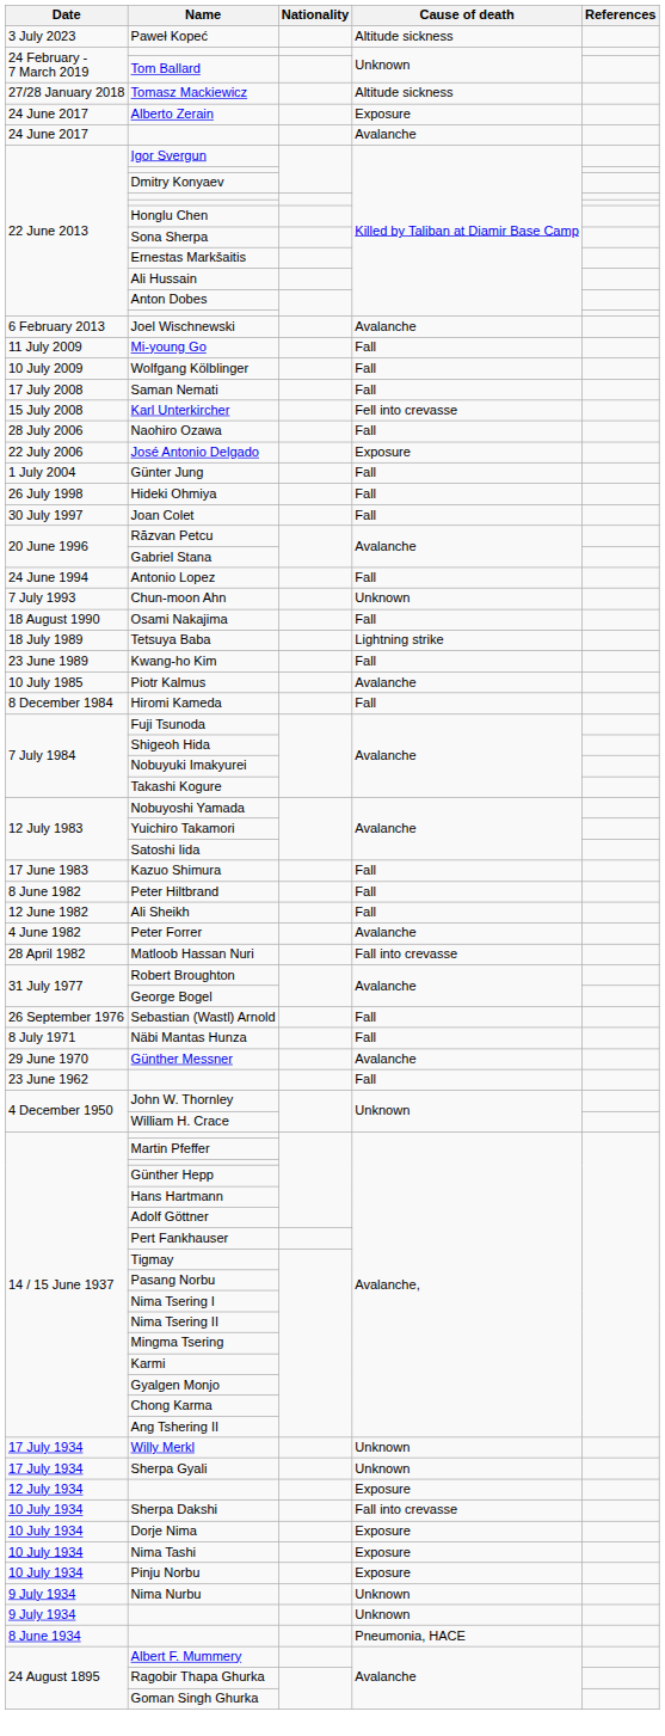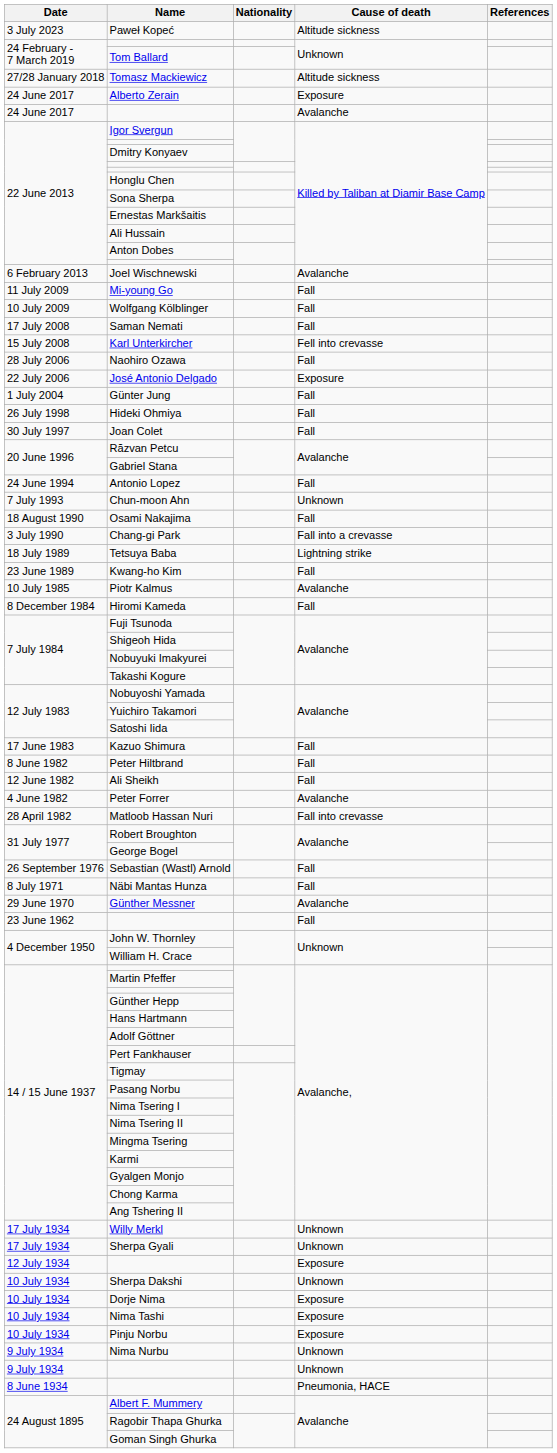 <table class="wikitable sortable mw-collapsible">
 <tr>
 <th>Date</th>
 <th>Name</th>
 <th>Nationality</th>
 <th>Cause of death</th>
 <th>References</th>
 </tr>
 <tr>
 <td>3 July 2023</td>
 <td>Paweł Kopeć</td>
 <td></td>
 <td>Altitude sickness</td>
 <td></td>
 </tr>
 <tr>
 <td rowspan="2">24 February -<br>7 March 2019</td>
 <td></td>
 <td></td>
 <td rowspan="2">Unknown</td>
 <td></td>
 </tr>
 <tr>
 <td><a href='#'>Tom Ballard</a></td>
 <td></td>
 <td></td>
 </tr>
 <tr>
 <td>27/28 January 2018</td>
 <td><a href='#'>Tomasz Mackiewicz</a></td>
 <td></td>
 <td>Altitude sickness</td>
 <td></td>
 </tr>
 <tr>
 <td>24 June 2017</td>
 <td><a href='#'>Alberto Zerain</a></td>
 <td></td>
 <td>Exposure</td>
 <td></td>
 </tr>
 <tr>
 <td>24 June 2017</td>
 <td></td>
 <td></td>
 <td>Avalanche</td>
 <td></td>
 </tr>
 <tr>
 <td rowspan="11">22 June 2013</td>
 <td><a href='#'>Igor Svergun</a></td>
 <td rowspan="3"></td>
 <td rowspan="11"><a href='#'>Killed by Taliban at Diamir Base Camp</a></td>
 <td></td>
 </tr>
 <tr>
 <td></td>
 <td></td>
 </tr>
 <tr>
 <td>Dmitry Konyaev</td>
 <td></td>
 </tr>
 <tr>
 <td></td>
 <td rowspan="2"></td>
 <td></td>
 </tr>
 <tr>
 <td></td>
 <td></td>
 </tr>
 <tr>
 <td>Honglu Chen</td>
 <td></td>
 <td></td>
 </tr>
 <tr>
 <td>Sona Sherpa</td>
 <td></td>
 <td></td>
 </tr>
 <tr>
 <td>Ernestas Markšaitis</td>
 <td></td>
 <td></td>
 </tr>
 <tr>
 <td>Ali Hussain</td>
 <td></td>
 <td></td>
 </tr>
 <tr>
 <td>Anton Dobes</td>
 <td rowspan="2"></td>
 <td></td>
 </tr>
 <tr>
 <td></td>
 <td></td>
 </tr>
 <tr>
 <td>6 February 2013</td>
 <td>Joel Wischnewski</td>
 <td></td>
 <td>Avalanche</td>
 <td></td>
 </tr>
 <tr>
 <td>11 July 2009</td>
 <td><a href='#'>Mi-young Go</a></td>
 <td></td>
 <td>Fall</td>
 <td></td>
 </tr>
 <tr>
 <td>10 July 2009</td>
 <td>Wolfgang Kölblinger</td>
 <td></td>
 <td>Fall</td>
 <td></td>
 </tr>
 <tr>
 <td>17 July 2008</td>
 <td>Saman Nemati</td>
 <td></td>
 <td>Fall</td>
 <td></td>
 </tr>
 <tr>
 <td>15 July 2008</td>
 <td><a href='#'>Karl Unterkircher</a></td>
 <td></td>
 <td>Fell into crevasse</td>
 <td></td>
 </tr>
 <tr>
 <td>28 July 2006</td>
 <td>Naohiro Ozawa</td>
 <td></td>
 <td>Fall</td>
 <td></td>
 </tr>
 <tr>
 <td>22 July 2006</td>
 <td><a href='#'>José Antonio Delgado</a></td>
 <td></td>
 <td>Exposure</td>
 <td></td>
 </tr>
 <tr>
 <td>1 July 2004</td>
 <td>Günter Jung</td>
 <td></td>
 <td>Fall</td>
 <td></td>
 </tr>
 <tr>
 <td>26 July 1998</td>
 <td>Hideki Ohmiya</td>
 <td></td>
 <td>Fall</td>
 <td></td>
 </tr>
 <tr>
 <td>30 July 1997</td>
 <td>Joan Colet</td>
 <td></td>
 <td>Fall</td>
 <td></td>
 </tr>
 <tr>
 <td rowspan="2">20 June 1996</td>
 <td>Răzvan Petcu</td>
 <td rowspan="2"></td>
 <td rowspan="2">Avalanche</td>
 <td></td>
 </tr>
 <tr>
 <td>Gabriel Stana</td>
 <td></td>
 </tr>
 <tr>
 <td>24 June 1994</td>
 <td>Antonio Lopez</td>
 <td></td>
 <td>Fall</td>
 <td></td>
 </tr>
 <tr>
 <td>7 July 1993</td>
 <td>Chun-moon Ahn</td>
 <td></td>
 <td>Unknown</td>
 <td></td>
 </tr>
 <tr>
 <td>18 August 1990</td>
 <td>Osami Nakajima</td>
 <td></td>
 <td>Fall</td>
+<td></td>
+</tr>
+<tr>
+<td>3 July 1990</td>
+<td>Chang-gi Park</td>
+<td></td>
+<td>Fall into a crevasse</td>
 <td></td>
 </tr>
 <tr>
 <td>18 July 1989</td>
 <td>Tetsuya Baba</td>
 <td></td>
 <td>Lightning strike</td>
 <td></td>
 </tr>
 <tr>
 <td>23 June 1989</td>
 <td>Kwang-ho Kim</td>
 <td></td>
 <td>Fall</td>
 <td></td>
 </tr>
 <tr>
 <td>10 July 1985</td>
 <td>Piotr Kalmus</td>
 <td></td>
 <td>Avalanche</td>
 <td></td>
 </tr>
 <tr>
 <td>8 December 1984</td>
 <td>Hiromi Kameda</td>
 <td></td>
 <td>Fall</td>
 <td></td>
 </tr>
 <tr>
 <td rowspan="4">7 July 1984</td>
 <td>Fuji Tsunoda</td>
 <td rowspan="4"></td>
 <td rowspan="4">Avalanche</td>
 <td></td>
 </tr>
 <tr>
 <td>Shigeoh Hida</td>
 <td></td>
 </tr>
 <tr>
 <td>Nobuyuki Imakyurei</td>
 <td></td>
 </tr>
 <tr>
 <td>Takashi Kogure</td>
 <td></td>
 </tr>
 <tr>
 <td rowspan="3">12 July 1983</td>
 <td>Nobuyoshi Yamada</td>
 <td rowspan="3"></td>
 <td rowspan="3">Avalanche</td>
 <td></td>
 </tr>
 <tr>
 <td>Yuichiro Takamori</td>
 <td></td>
 </tr>
 <tr>
 <td>Satoshi Iida</td>
 <td></td>
 </tr>
 <tr>
 <td>17 June 1983</td>
 <td>Kazuo Shimura</td>
 <td></td>
 <td>Fall</td>
 <td></td>
 </tr>
 <tr>
 <td>8 June 1982</td>
 <td>Peter Hiltbrand</td>
 <td></td>
 <td>Fall</td>
 <td></td>
 </tr>
 <tr>
 <td>12 June 1982</td>
 <td>Ali Sheikh</td>
 <td></td>
 <td>Fall</td>
 <td></td>
 </tr>
 <tr>
 <td>4 June 1982</td>
 <td>Peter Forrer</td>
 <td></td>
 <td>Avalanche</td>
 <td></td>
 </tr>
 <tr>
 <td>28 April 1982</td>
 <td>Matloob Hassan Nuri</td>
 <td></td>
 <td>Fall into crevasse</td>
 <td></td>
 </tr>
 <tr>
 <td rowspan="2">31 July 1977</td>
 <td>Robert Broughton</td>
 <td rowspan="2"></td>
 <td rowspan="2">Avalanche</td>
 <td></td>
 </tr>
 <tr>
 <td>George Bogel</td>
 <td></td>
 </tr>
 <tr>
 <td>26 September 1976</td>
 <td>Sebastian (Wastl) Arnold</td>
 <td></td>
 <td>Fall</td>
 <td></td>
 </tr>
 <tr>
 <td>8 July 1971</td>
 <td>Näbi Mantas Hunza</td>
 <td></td>
 <td>Fall</td>
 <td></td>
 </tr>
 <tr>
 <td>29 June 1970</td>
 <td><a href='#'>Günther Messner</a></td>
 <td></td>
 <td>Avalanche</td>
 <td></td>
 </tr>
 <tr>
 <td>23 June 1962</td>
 <td></td>
 <td></td>
 <td>Fall</td>
 <td></td>
 </tr>
 <tr>
 <td rowspan="2">4 December 1950</td>
 <td>John W. Thornley</td>
 <td rowspan="2"></td>
 <td rowspan="2">Unknown</td>
 <td></td>
 </tr>
 <tr>
 <td>William H. Crace</td>
 <td></td>
 </tr>
 <tr>
 <td rowspan="16">14 / 15 June 1937</td>
 <td></td>
 <td rowspan="6"></td>
 <td rowspan="16">Avalanche, </td>
 <td rowspan="16"></td>
 </tr>
 <tr>
 <td>Martin Pfeffer</td>
 </tr>
 <tr>
 <td></td>
 </tr>
 <tr>
 <td>Günther Hepp</td>
 </tr>
 <tr>
 <td>Hans Hartmann</td>
 </tr>
 <tr>
 <td>Adolf Göttner</td>
 </tr>
 <tr>
 <td>Pert Fankhauser</td>
 <td></td>
 </tr>
 <tr>
 <td>Tigmay</td>
 <td rowspan="9"></td>
 </tr>
 <tr>
 <td>Pasang Norbu</td>
 </tr>
 <tr>
 <td>Nima Tsering I</td>
 </tr>
 <tr>
 <td>Nima Tsering II</td>
 </tr>
 <tr>
 <td>Mingma Tsering</td>
 </tr>
 <tr>
 <td>Karmi</td>
 </tr>
 <tr>
 <td>Gyalgen Monjo</td>
 </tr>
 <tr>
 <td>Chong Karma</td>
 </tr>
 <tr>
 <td>Ang Tshering II</td>
 </tr>
 <tr>
 <td><a href='#'>17 July 1934</a></td>
 <td><a href='#'>Willy Merkl</a></td>
 <td></td>
 <td>Unknown</td>
 <td></td>
 </tr>
 <tr>
 <td><a href='#'>17 July 1934</a></td>
 <td>Sherpa Gyali</td>
 <td></td>
 <td>Unknown</td>
 <td></td>
 </tr>
 <tr>
 <td><a href='#'>12 July 1934</a></td>
 <td></td>
 <td></td>
 <td>Exposure</td>
 <td></td>
 </tr>
 <tr>
 <td><a href='#'>10 July 1934</a></td>
 <td>Sherpa Dakshi</td>
 <td></td>
-<td>Fall into crevasse</td>
+<td>Unknown</td>
 <td></td>
 </tr>
 <tr>
 <td><a href='#'>10 July 1934</a></td>
 <td>Dorje Nima</td>
 <td></td>
 <td>Exposure</td>
 <td></td>
 </tr>
 <tr>
 <td><a href='#'>10 July 1934</a></td>
 <td>Nima Tashi</td>
 <td></td>
 <td>Exposure</td>
 <td></td>
 </tr>
 <tr>
 <td><a href='#'>10 July 1934</a></td>
 <td>Pinju Norbu</td>
 <td></td>
 <td>Exposure</td>
 <td></td>
 </tr>
 <tr>
 <td><a href='#'>9 July 1934</a></td>
 <td>Nima Nurbu</td>
 <td></td>
 <td>Unknown</td>
 <td></td>
 </tr>
 <tr>
 <td><a href='#'>9 July 1934</a></td>
 <td></td>
 <td></td>
 <td>Unknown</td>
 <td></td>
 </tr>
 <tr>
 <td><a href='#'>8 June 1934</a></td>
 <td></td>
 <td></td>
 <td>Pneumonia, HACE</td>
 <td></td>
 </tr>
 <tr>
 <td rowspan="3">24 August 1895</td>
 <td><a href='#'>Albert F. Mummery</a></td>
 <td></td>
 <td rowspan="3">Avalanche</td>
 <td></td>
 </tr>
 <tr>
 <td>Ragobir Thapa Ghurka</td>
 <td rowspan="2"></td>
 <td></td>
 </tr>
 <tr>
 <td>Goman Singh Ghurka</td>
 <td></td>
 </tr>
 </table>
